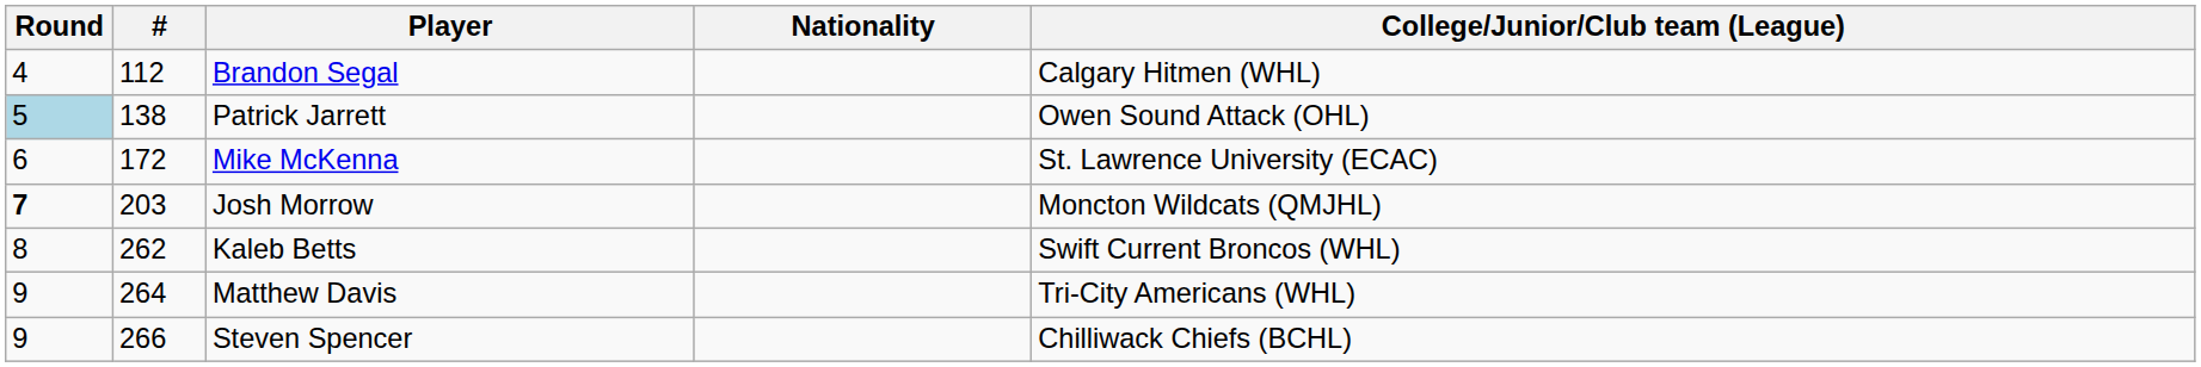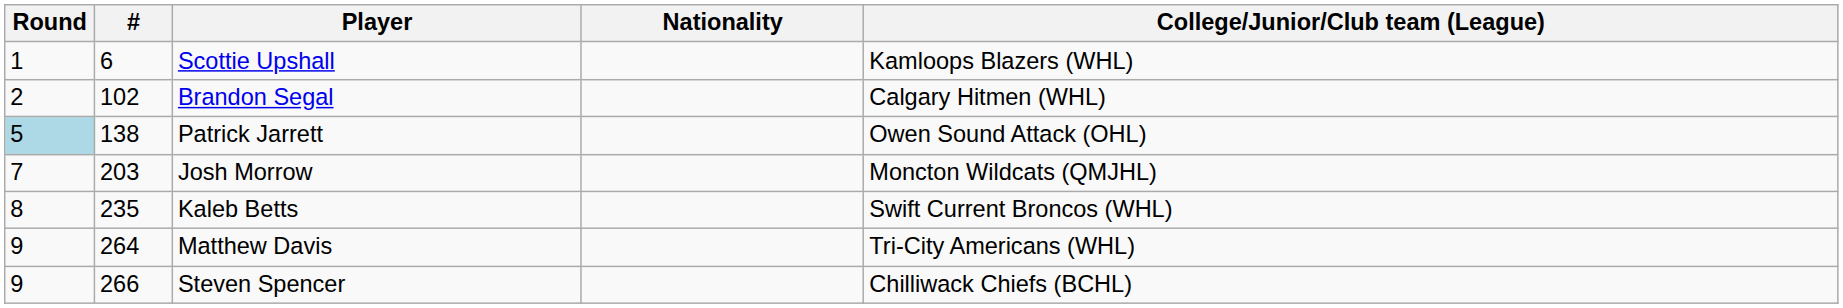 <table class="wikitable">
 <tr align="center">
 <th bgcolor="#DDDDFF" width="4.0%">Round</th>
 <th bgcolor="#DDDDFF" width="4.0%">#</th>
 <th bgcolor="#DDDDFF" width="21.0%">Player</th>
 <th bgcolor="#DDDDFF" width="14.5%">Nationality</th>
 <th bgcolor="#DDDDFF" width="50.0%">College/Junior/Club team (League)</th>
 </tr>
 <tr>
-<td>4</td>
-<td>112</td>
+<td>1</td>
+<td>6</td>
+<td><a href='#'>Scottie Upshall</a></td>
+<td></td>
+<td>Kamloops Blazers (WHL)</td>
+</tr>
+<tr>
+<td>2</td>
+<td>102</td>
 <td><a href='#'>Brandon Segal</a></td>
 <td></td>
 <td>Calgary Hitmen (WHL)</td>
 </tr>
 <tr>
 <td style="background: lightblue;">5</td>
 <td>138</td>
 <td>Patrick Jarrett</td>
 <td></td>
 <td>Owen Sound Attack (OHL)</td>
 </tr>
 <tr>
-<td>6</td>
-<td>172</td>
-<td><a href='#'>Mike McKenna</a></td>
-<td></td>
-<td>St. Lawrence University (ECAC)</td>
-</tr>
-<tr>
-<td><strong>7</strong></td>
+<td>7</td>
 <td>203</td>
 <td>Josh Morrow</td>
 <td></td>
 <td>Moncton Wildcats (QMJHL)</td>
 </tr>
 <tr>
 <td>8</td>
-<td>262</td>
+<td>235</td>
 <td>Kaleb Betts</td>
 <td></td>
 <td>Swift Current Broncos (WHL)</td>
 </tr>
 <tr>
 <td>9</td>
 <td>264</td>
 <td>Matthew Davis</td>
 <td></td>
 <td>Tri-City Americans (WHL)</td>
 </tr>
 <tr>
 <td>9</td>
 <td>266</td>
 <td>Steven Spencer</td>
 <td></td>
 <td>Chilliwack Chiefs (BCHL)</td>
 </tr>
 </table>
